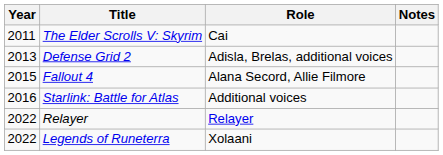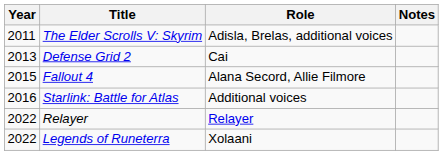 <table class="wikitable sortable">
 <tr>
 <th>Year</th>
 <th>Title</th>
 <th>Role</th>
 <th>Notes</th>
 </tr>
 <tr>
 <td>2011</td>
 <td data-sort-value="Elder Scrolls V: Skyrim, The"><em><a href='#'>The Elder Scrolls V: Skyrim</a></em></td>
-<td>Cai</td>
+<td>Adisla, Brelas, additional voices</td>
 <td></td>
 </tr>
 <tr>
 <td>2013</td>
 <td><em><a href='#'>Defense Grid 2</a></em></td>
-<td>Adisla, Brelas, additional voices</td>
+<td>Cai</td>
 <td></td>
 </tr>
 <tr>
 <td>2015</td>
 <td><em><a href='#'>Fallout 4</a></em></td>
 <td>Alana Secord, Allie Filmore</td>
 <td></td>
 </tr>
 <tr>
 <td>2016</td>
 <td><em><a href='#'>Starlink: Battle for Atlas</a></em></td>
 <td>Additional voices</td>
 <td></td>
 </tr>
 <tr>
 <td>2022</td>
 <td><em>Relayer</em></td>
 <td><a href='#'>Relayer</a></td>
 <td></td>
 </tr>
 <tr>
 <td>2022</td>
 <td><em><a href='#'>Legends of Runeterra</a></em></td>
 <td>Xolaani</td>
 <td></td>
 </tr>
 </table>
